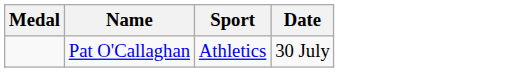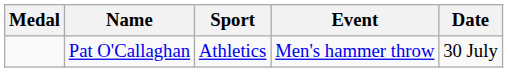 <table class="wikitable" style="font-size:90%">
 <tr>
 <th>Medal</th>
 <th>Name</th>
 <th>Sport</th>
+<th>Event</th>
 <th>Date</th>
 </tr>
 <tr>
 <td></td>
 <td><a href='#'>Pat O'Callaghan</a></td>
 <td><a href='#'>Athletics</a></td>
+<td><a href='#'>Men's hammer throw</a></td>
 <td>30 July</td>
 </tr>
 </table>
